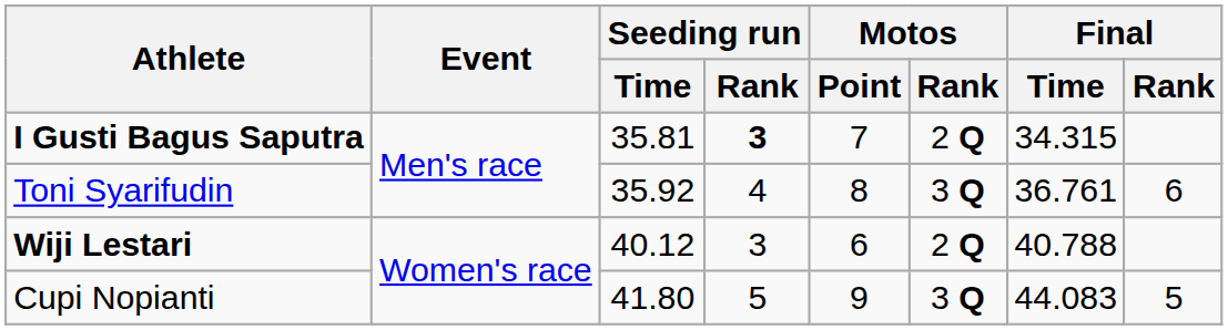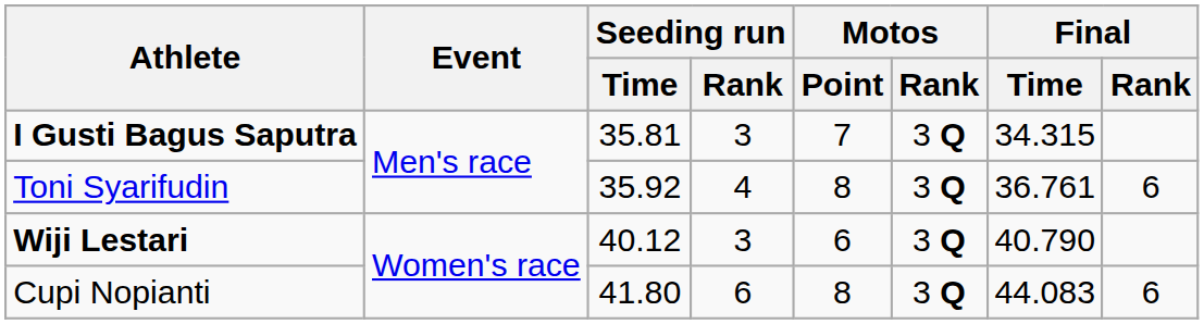 <table class=wikitable style=font-size:90%;text-align:center>
 <tr>
 <th rowspan="2">Athlete</th>
 <th rowspan="2">Event</th>
 <th colspan=2>Seeding run</th>
 <th colspan=2>Motos</th>
 <th colspan=2>Final</th>
 </tr>
 <tr>
 <th>Time</th>
 <th>Rank</th>
 <th>Point</th>
 <th>Rank</th>
 <th>Time</th>
 <th>Rank</th>
 </tr>
 <tr>
 <td align=left><strong>I Gusti Bagus Saputra</strong></td>
 <td align=left rowspan=2><a href='#'>Men's race</a></td>
 <td>35.81</td>
-<td><strong>3</strong></td>
+<td>3</td>
 <td>7</td>
-<td>2 <strong>Q</strong></td>
+<td>3 <strong>Q</strong></td>
 <td>34.315</td>
 <td></td>
 </tr>
 <tr>
 <td align=left><a href='#'>Toni Syarifudin</a></td>
 <td>35.92</td>
 <td>4</td>
 <td>8</td>
 <td>3 <strong>Q</strong></td>
 <td>36.761</td>
 <td>6</td>
 </tr>
 <tr>
 <td align=left><strong>Wiji Lestari</strong></td>
 <td align=left rowspan=2><a href='#'>Women's race</a></td>
 <td>40.12</td>
 <td>3</td>
 <td>6</td>
-<td>2 <strong>Q</strong></td>
-<td>40.788</td>
+<td>3 <strong>Q</strong></td>
+<td>40.790</td>
 <td></td>
 </tr>
 <tr>
 <td align=left>Cupi Nopianti</td>
 <td>41.80</td>
-<td>5</td>
-<td>9</td>
+<td>6</td>
+<td>8</td>
 <td>3 <strong>Q</strong></td>
 <td>44.083</td>
-<td>5</td>
+<td>6</td>
 </tr>
 </table>
